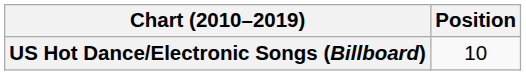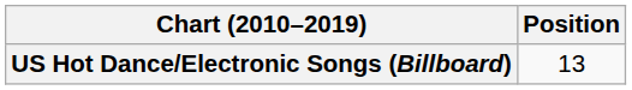 <table class="wikitable plainrowheaders" style="text-align:center">
 <tr>
 <th scope="col">Chart (2010–2019)</th>
 <th scope="col">Position</th>
 </tr>
 <tr>
 <th scope="row">US Hot Dance/Electronic Songs (<em>Billboard</em>)</th>
-<td>10</td>
+<td>13</td>
 </tr>
 </table>
